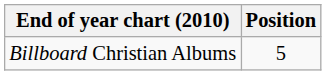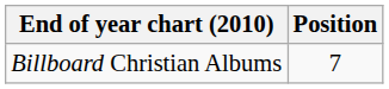 <table class="wikitable sortable">
 <tr>
 <th>End of year chart (2010)</th>
 <th>Position</th>
 </tr>
 <tr>
 <td><em>Billboard</em> Christian Albums</td>
-<td style="text-align:center;">5</td>
+<td style="text-align:center;">7</td>
 </tr>
 </table>
